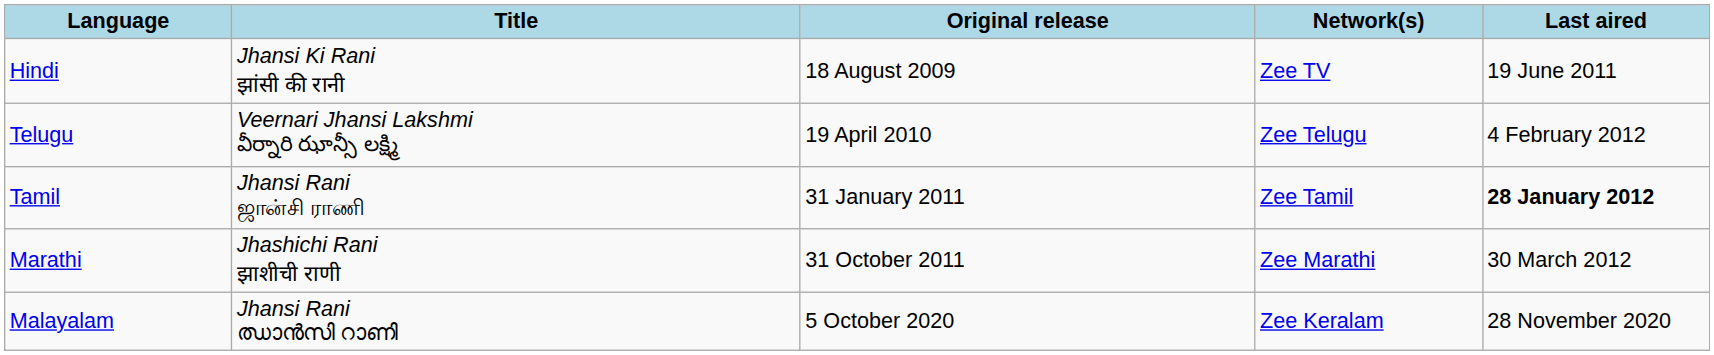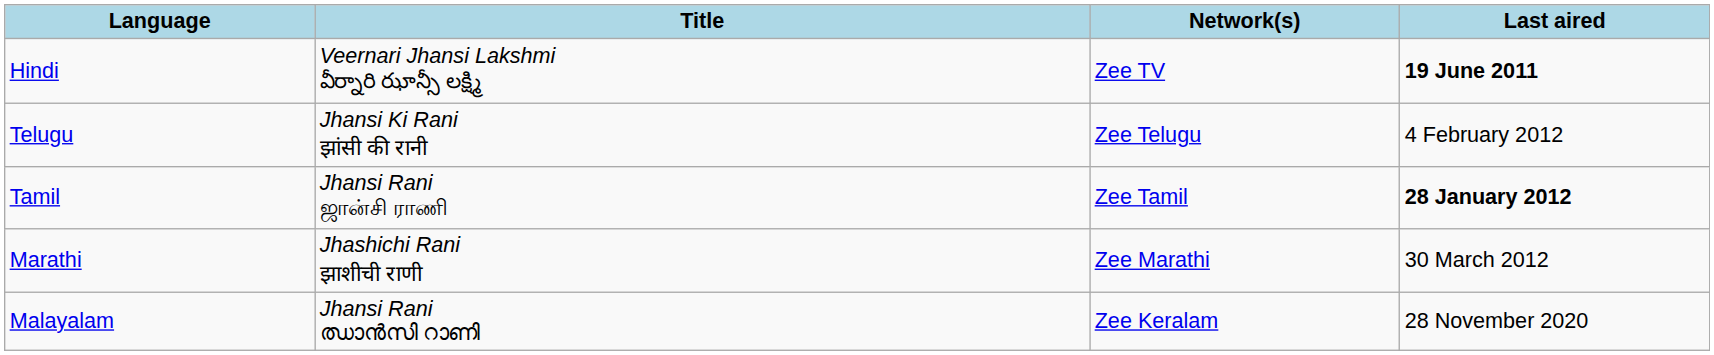 <table class="wikitable" style="width:100%; margin-right:0;">
 <tr>
 <th style="background:Lightblue; width:10%;">Language</th>
 <th style="background:Lightblue; width:25%;">Title</th>
-<th style="background:Lightblue; width:20%;">Original release</th>
 <th style="background:Lightblue; width:10%;">Network(s)</th>
 <th style="background:Lightblue; width:10%;">Last aired</th>
 </tr>
 <tr>
 <td><a href='#'>Hindi</a></td>
-<td><em>Jhansi Ki Rani</em> <br> झांसी की रानी</td>
-<td>18 August 2009</td>
+<td><em>Veernari Jhansi Lakshmi</em> <br> వీర్నారి ఝాన్సీ లక్ష్మి</td>
 <td><a href='#'>Zee TV</a></td>
-<td>19 June 2011</td>
+<td><strong>19 June 2011</strong></td>
 </tr>
 <tr>
 <td><a href='#'>Telugu</a></td>
-<td><em>Veernari Jhansi Lakshmi</em> <br> వీర్నారి ఝాన్సీ లక్ష్మి</td>
-<td>19 April 2010</td>
+<td><em>Jhansi Ki Rani</em> <br> झांसी की रानी</td>
 <td><a href='#'>Zee Telugu</a></td>
 <td>4 February 2012</td>
 </tr>
 <tr>
 <td><a href='#'>Tamil</a></td>
 <td><em>Jhansi Rani</em> <br> ஜான்சி ராணி</td>
-<td>31 January 2011</td>
 <td><a href='#'>Zee Tamil</a></td>
 <td><strong>28 January 2012</strong></td>
 </tr>
 <tr>
 <td><a href='#'>Marathi</a></td>
 <td><em>Jhashichi Rani</em> <br> झाशीची राणी</td>
-<td>31 October 2011</td>
 <td><a href='#'>Zee Marathi</a></td>
 <td>30 March 2012</td>
 </tr>
 <tr>
 <td><a href='#'>Malayalam</a></td>
 <td><em>Jhansi Rani</em> <br> ഝാൻസി റാണി</td>
-<td>5 October 2020</td>
 <td><a href='#'>Zee Keralam</a></td>
 <td>28 November 2020</td>
 </tr>
 </table>
